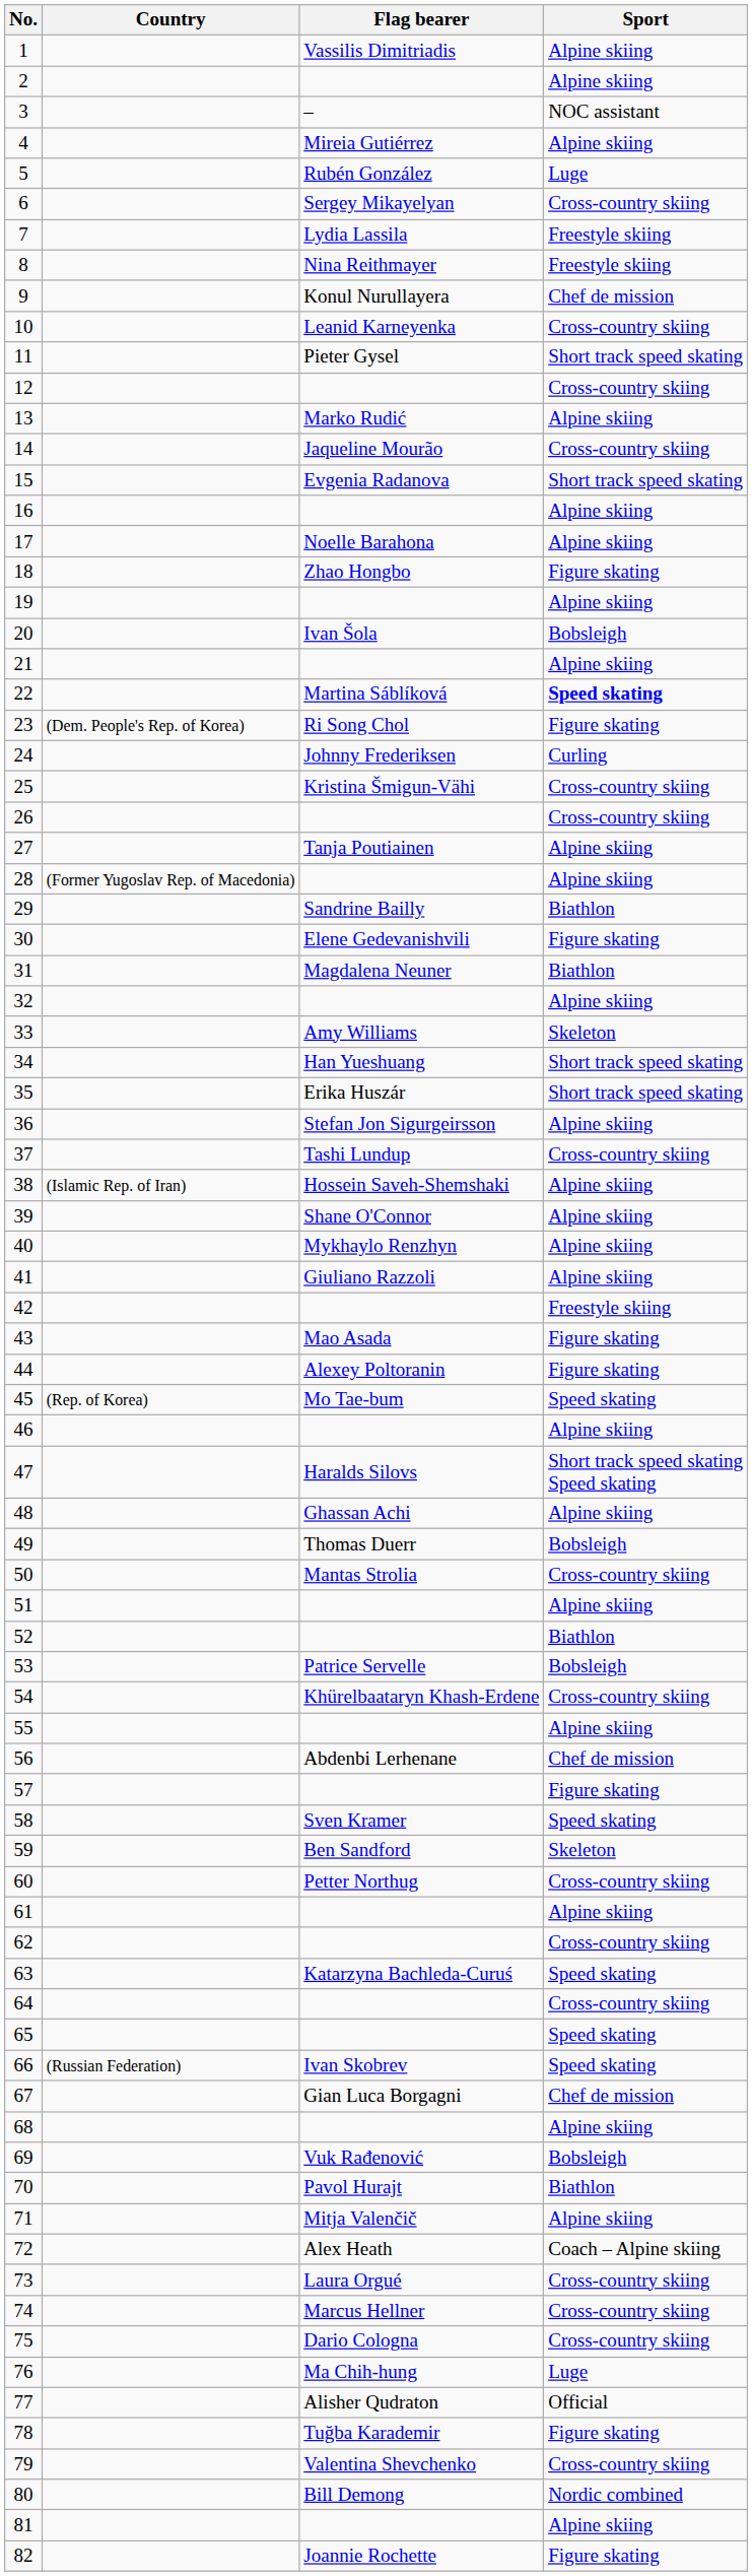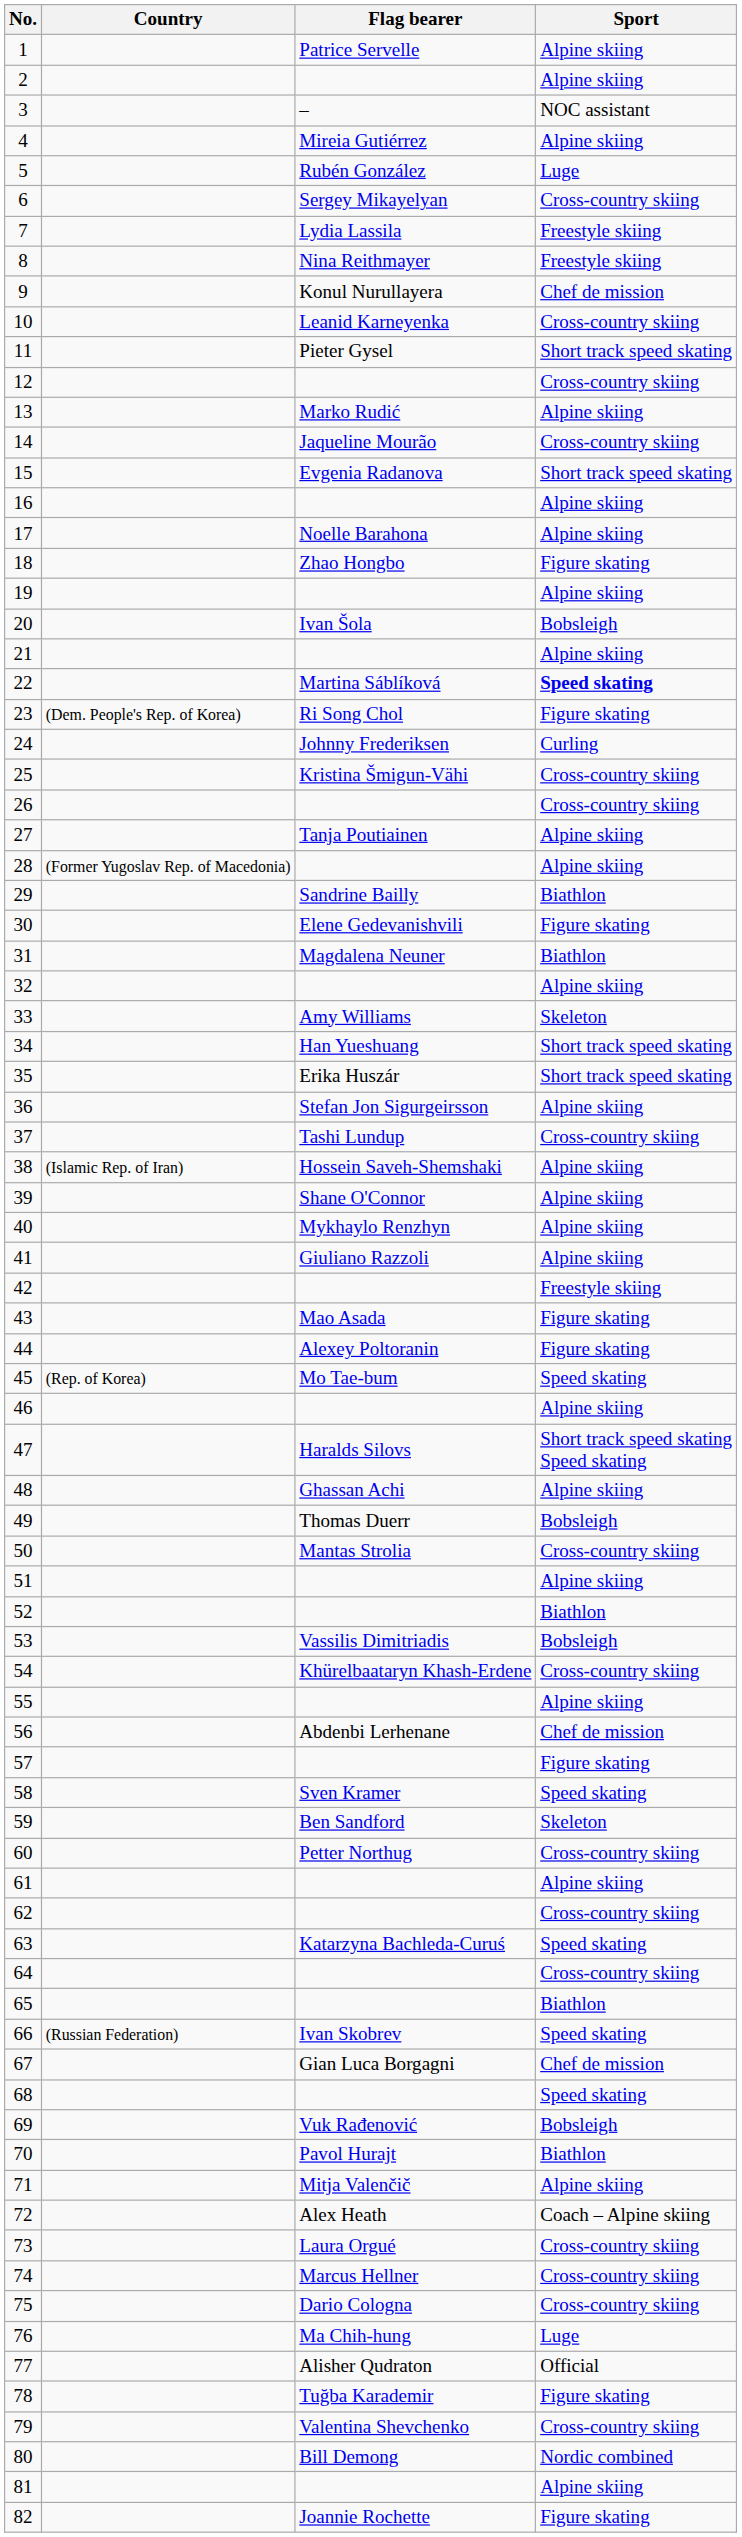 <table class="wikitable sortable sticky-header style="font-size:95%">
 <tr>
 <th>No.</th>
 <th>Country</th>
 <th>Flag bearer</th>
 <th>Sport</th>
 </tr>
 <tr>
 <td align=center>1</td>
 <td></td>
-<td><a href='#'>Vassilis Dimitriadis</a></td>
+<td><a href='#'>Patrice Servelle</a></td>
 <td><a href='#'>Alpine skiing</a></td>
 </tr>
 <tr>
 <td align=center>2</td>
 <td></td>
 <td></td>
 <td><a href='#'>Alpine skiing</a></td>
 </tr>
 <tr>
 <td align=center>3</td>
 <td></td>
 <td>–</td>
 <td>NOC assistant</td>
 </tr>
 <tr>
 <td align=center>4</td>
 <td></td>
 <td><a href='#'>Mireia Gutiérrez</a></td>
 <td><a href='#'>Alpine skiing</a></td>
 </tr>
 <tr>
 <td align=center>5</td>
 <td></td>
 <td><a href='#'>Rubén González</a></td>
 <td><a href='#'>Luge</a></td>
 </tr>
 <tr>
 <td align=center>6</td>
 <td></td>
 <td><a href='#'>Sergey Mikayelyan</a></td>
 <td><a href='#'>Cross-country skiing</a></td>
 </tr>
 <tr>
 <td align=center>7</td>
 <td></td>
 <td><a href='#'>Lydia Lassila</a></td>
 <td><a href='#'>Freestyle skiing</a></td>
 </tr>
 <tr>
 <td align=center>8</td>
 <td></td>
 <td><a href='#'>Nina Reithmayer</a></td>
 <td><a href='#'>Freestyle skiing</a></td>
 </tr>
 <tr>
 <td align=center>9</td>
 <td></td>
 <td>Konul Nurullayera</td>
 <td><a href='#'>Chef de mission</a></td>
 </tr>
 <tr>
 <td align=center>10</td>
 <td></td>
 <td><a href='#'>Leanid Karneyenka</a></td>
 <td><a href='#'>Cross-country skiing</a></td>
 </tr>
 <tr>
 <td align=center>11</td>
 <td></td>
 <td>Pieter Gysel</td>
 <td><a href='#'>Short track speed skating</a></td>
 </tr>
 <tr>
 <td align=center>12</td>
 <td></td>
 <td></td>
 <td><a href='#'>Cross-country skiing</a></td>
 </tr>
 <tr>
 <td align=center>13</td>
 <td></td>
 <td><a href='#'>Marko Rudić</a></td>
 <td><a href='#'>Alpine skiing</a></td>
 </tr>
 <tr>
 <td align=center>14</td>
 <td></td>
 <td><a href='#'>Jaqueline Mourão</a></td>
 <td><a href='#'>Cross-country skiing</a></td>
 </tr>
 <tr>
 <td align=center>15</td>
 <td></td>
 <td><a href='#'>Evgenia Radanova</a></td>
 <td><a href='#'>Short track speed skating</a></td>
 </tr>
 <tr>
 <td align=center>16</td>
 <td></td>
 <td></td>
 <td><a href='#'>Alpine skiing</a></td>
 </tr>
 <tr>
 <td align=center>17</td>
 <td></td>
 <td><a href='#'>Noelle Barahona</a></td>
 <td><a href='#'>Alpine skiing</a></td>
 </tr>
 <tr>
 <td align=center>18</td>
 <td></td>
 <td><a href='#'>Zhao Hongbo</a></td>
 <td><a href='#'>Figure skating</a></td>
 </tr>
 <tr>
 <td align=center>19</td>
 <td></td>
 <td></td>
 <td><a href='#'>Alpine skiing</a></td>
 </tr>
 <tr>
 <td align=center>20</td>
 <td></td>
 <td><a href='#'>Ivan Šola</a></td>
 <td><a href='#'>Bobsleigh</a></td>
 </tr>
 <tr>
 <td align=center>21</td>
 <td></td>
 <td></td>
 <td><a href='#'>Alpine skiing</a></td>
 </tr>
 <tr>
 <td align=center>22</td>
 <td></td>
 <td><a href='#'>Martina Sáblíková</a></td>
 <td><strong><a href='#'>Speed skating</a></strong></td>
 </tr>
 <tr>
 <td align=center>23</td>
 <td> <small>(Dem. People's Rep. of Korea)</small></td>
 <td><a href='#'>Ri Song Chol</a></td>
 <td><a href='#'>Figure skating</a></td>
 </tr>
 <tr>
 <td align=center>24</td>
 <td></td>
 <td><a href='#'>Johnny Frederiksen</a></td>
 <td><a href='#'>Curling</a></td>
 </tr>
 <tr>
 <td align=center>25</td>
 <td></td>
 <td><a href='#'>Kristina Šmigun-Vähi</a></td>
 <td><a href='#'>Cross-country skiing</a></td>
 </tr>
 <tr>
 <td align=center>26</td>
 <td></td>
 <td></td>
 <td><a href='#'>Cross-country skiing</a></td>
 </tr>
 <tr>
 <td align=center>27</td>
 <td></td>
 <td><a href='#'>Tanja Poutiainen</a></td>
 <td><a href='#'>Alpine skiing</a></td>
 </tr>
 <tr>
 <td align=center>28</td>
 <td> <small>(Former Yugoslav Rep. of Macedonia)</small></td>
 <td></td>
 <td><a href='#'>Alpine skiing</a></td>
 </tr>
 <tr>
 <td align=center>29</td>
 <td></td>
 <td><a href='#'>Sandrine Bailly</a></td>
 <td><a href='#'>Biathlon</a></td>
 </tr>
 <tr>
 <td align=center>30</td>
 <td></td>
 <td><a href='#'>Elene Gedevanishvili</a></td>
 <td><a href='#'>Figure skating</a></td>
 </tr>
 <tr>
 <td align=center>31</td>
 <td></td>
 <td><a href='#'>Magdalena Neuner</a></td>
 <td><a href='#'>Biathlon</a></td>
 </tr>
 <tr>
 <td align=center>32</td>
 <td></td>
 <td></td>
 <td><a href='#'>Alpine skiing</a></td>
 </tr>
 <tr>
 <td align=center>33</td>
 <td></td>
 <td><a href='#'>Amy Williams</a></td>
 <td><a href='#'>Skeleton</a></td>
 </tr>
 <tr>
 <td align=center>34</td>
 <td></td>
 <td><a href='#'>Han Yueshuang</a></td>
 <td><a href='#'>Short track speed skating</a></td>
 </tr>
 <tr>
 <td align=center>35</td>
 <td></td>
 <td>Erika Huszár</td>
 <td><a href='#'>Short track speed skating</a></td>
 </tr>
 <tr>
 <td align=center>36</td>
 <td></td>
 <td><a href='#'>Stefan Jon Sigurgeirsson</a></td>
 <td><a href='#'>Alpine skiing</a></td>
 </tr>
 <tr>
 <td align=center>37</td>
 <td></td>
 <td><a href='#'>Tashi Lundup</a></td>
 <td><a href='#'>Cross-country skiing</a></td>
 </tr>
 <tr>
 <td align=center>38</td>
 <td> <small>(Islamic Rep. of Iran)</small></td>
 <td><a href='#'>Hossein Saveh-Shemshaki</a></td>
 <td><a href='#'>Alpine skiing</a></td>
 </tr>
 <tr>
 <td align=center>39</td>
 <td></td>
 <td><a href='#'>Shane O'Connor</a></td>
 <td><a href='#'>Alpine skiing</a></td>
 </tr>
 <tr>
 <td align=center>40</td>
 <td></td>
 <td><a href='#'>Mykhaylo Renzhyn</a></td>
 <td><a href='#'>Alpine skiing</a></td>
 </tr>
 <tr>
 <td align=center>41</td>
 <td></td>
 <td><a href='#'>Giuliano Razzoli</a></td>
 <td><a href='#'>Alpine skiing</a></td>
 </tr>
 <tr>
 <td align=center>42</td>
 <td></td>
 <td></td>
 <td><a href='#'>Freestyle skiing</a></td>
 </tr>
 <tr>
 <td align=center>43</td>
 <td></td>
 <td><a href='#'>Mao Asada</a></td>
 <td><a href='#'>Figure skating</a></td>
 </tr>
 <tr>
 <td align=center>44</td>
 <td></td>
 <td><a href='#'>Alexey Poltoranin</a></td>
 <td><a href='#'>Figure skating</a></td>
 </tr>
 <tr>
 <td align=center>45</td>
 <td> <small>(Rep. of Korea)</small></td>
 <td><a href='#'>Mo Tae-bum</a></td>
 <td><a href='#'>Speed skating</a></td>
 </tr>
 <tr>
 <td align=center>46</td>
 <td></td>
 <td></td>
 <td><a href='#'>Alpine skiing</a></td>
 </tr>
 <tr>
 <td align=center>47</td>
 <td></td>
 <td><a href='#'>Haralds Silovs</a></td>
 <td><a href='#'>Short track speed skating</a> <br><a href='#'>Speed skating</a></td>
 </tr>
 <tr>
 <td align=center>48</td>
 <td></td>
 <td><a href='#'>Ghassan Achi</a></td>
 <td><a href='#'>Alpine skiing</a></td>
 </tr>
 <tr>
 <td align=center>49</td>
 <td></td>
 <td>Thomas Duerr</td>
 <td><a href='#'>Bobsleigh</a></td>
 </tr>
 <tr>
 <td align=center>50</td>
 <td></td>
 <td><a href='#'>Mantas Strolia</a></td>
 <td><a href='#'>Cross-country skiing</a></td>
 </tr>
 <tr>
 <td align=center>51</td>
 <td></td>
 <td></td>
 <td><a href='#'>Alpine skiing</a></td>
 </tr>
 <tr>
 <td align=center>52</td>
 <td></td>
 <td></td>
 <td><a href='#'>Biathlon</a></td>
 </tr>
 <tr>
 <td align=center>53</td>
 <td></td>
-<td><a href='#'>Patrice Servelle</a></td>
+<td><a href='#'>Vassilis Dimitriadis</a></td>
 <td><a href='#'>Bobsleigh</a></td>
 </tr>
 <tr>
 <td align=center>54</td>
 <td></td>
 <td><a href='#'>Khürelbaataryn Khash-Erdene</a></td>
 <td><a href='#'>Cross-country skiing</a></td>
 </tr>
 <tr>
 <td align=center>55</td>
 <td></td>
 <td></td>
 <td><a href='#'>Alpine skiing</a></td>
 </tr>
 <tr>
 <td align=center>56</td>
 <td></td>
 <td>Abdenbi Lerhenane</td>
 <td><a href='#'>Chef de mission</a></td>
 </tr>
 <tr>
 <td align=center>57</td>
 <td></td>
 <td></td>
 <td><a href='#'>Figure skating</a></td>
 </tr>
 <tr>
 <td align=center>58</td>
 <td></td>
 <td><a href='#'>Sven Kramer</a></td>
 <td><a href='#'>Speed skating</a></td>
 </tr>
 <tr>
 <td align=center>59</td>
 <td></td>
 <td><a href='#'>Ben Sandford</a></td>
 <td><a href='#'>Skeleton</a></td>
 </tr>
 <tr>
 <td align=center>60</td>
 <td></td>
 <td><a href='#'>Petter Northug</a></td>
 <td><a href='#'>Cross-country skiing</a></td>
 </tr>
 <tr>
 <td align=center>61</td>
 <td></td>
 <td></td>
 <td><a href='#'>Alpine skiing</a></td>
 </tr>
 <tr>
 <td align=center>62</td>
 <td></td>
 <td></td>
 <td><a href='#'>Cross-country skiing</a></td>
 </tr>
 <tr>
 <td align=center>63</td>
 <td></td>
 <td><a href='#'>Katarzyna Bachleda-Curuś</a></td>
 <td><a href='#'>Speed skating</a></td>
 </tr>
 <tr>
 <td align=center>64</td>
 <td></td>
 <td></td>
 <td><a href='#'>Cross-country skiing</a></td>
 </tr>
 <tr>
 <td align=center>65</td>
 <td></td>
 <td></td>
-<td><a href='#'>Speed skating</a></td>
+<td><a href='#'>Biathlon</a></td>
 </tr>
 <tr>
 <td align=center>66</td>
 <td> <small>(Russian Federation)</small></td>
 <td><a href='#'>Ivan Skobrev</a></td>
 <td><a href='#'>Speed skating</a></td>
 </tr>
 <tr>
 <td align=center>67</td>
 <td></td>
 <td>Gian Luca Borgagni</td>
 <td><a href='#'>Chef de mission</a></td>
 </tr>
 <tr>
 <td align=center>68</td>
 <td></td>
 <td></td>
-<td><a href='#'>Alpine skiing</a></td>
+<td><a href='#'>Speed skating</a></td>
 </tr>
 <tr>
 <td align=center>69</td>
 <td></td>
 <td><a href='#'>Vuk Rađenović</a></td>
 <td><a href='#'>Bobsleigh</a></td>
 </tr>
 <tr>
 <td align=center>70</td>
 <td></td>
 <td><a href='#'>Pavol Hurajt</a></td>
 <td><a href='#'>Biathlon</a></td>
 </tr>
 <tr>
 <td align=center>71</td>
 <td></td>
 <td><a href='#'>Mitja Valenčič</a></td>
 <td><a href='#'>Alpine skiing</a></td>
 </tr>
 <tr>
 <td align=center>72</td>
 <td></td>
 <td>Alex Heath</td>
 <td>Coach – Alpine skiing</td>
 </tr>
 <tr>
 <td align=center>73</td>
 <td></td>
 <td><a href='#'>Laura Orgué</a></td>
 <td><a href='#'>Cross-country skiing</a></td>
 </tr>
 <tr>
 <td align=center>74</td>
 <td></td>
 <td><a href='#'>Marcus Hellner</a></td>
 <td><a href='#'>Cross-country skiing</a></td>
 </tr>
 <tr>
 <td align=center>75</td>
 <td></td>
 <td><a href='#'>Dario Cologna</a></td>
 <td><a href='#'>Cross-country skiing</a></td>
 </tr>
 <tr>
 <td align=center>76</td>
 <td></td>
 <td><a href='#'>Ma Chih-hung</a></td>
 <td><a href='#'>Luge</a></td>
 </tr>
 <tr>
 <td align=center>77</td>
 <td></td>
 <td>Alisher Qudraton</td>
 <td>Official</td>
 </tr>
 <tr>
 <td align=center>78</td>
 <td></td>
 <td><a href='#'>Tuğba Karademir</a></td>
 <td><a href='#'>Figure skating</a></td>
 </tr>
 <tr>
 <td align=center>79</td>
 <td></td>
 <td><a href='#'>Valentina Shevchenko</a></td>
 <td><a href='#'>Cross-country skiing</a></td>
 </tr>
 <tr>
 <td align=center>80</td>
 <td></td>
 <td><a href='#'>Bill Demong</a></td>
 <td><a href='#'>Nordic combined</a></td>
 </tr>
 <tr>
 <td align=center>81</td>
 <td></td>
 <td></td>
 <td><a href='#'>Alpine skiing</a></td>
 </tr>
 <tr>
 <td align=center>82</td>
 <td></td>
 <td><a href='#'>Joannie Rochette</a></td>
 <td><a href='#'>Figure skating</a></td>
 </tr>
 </table>
